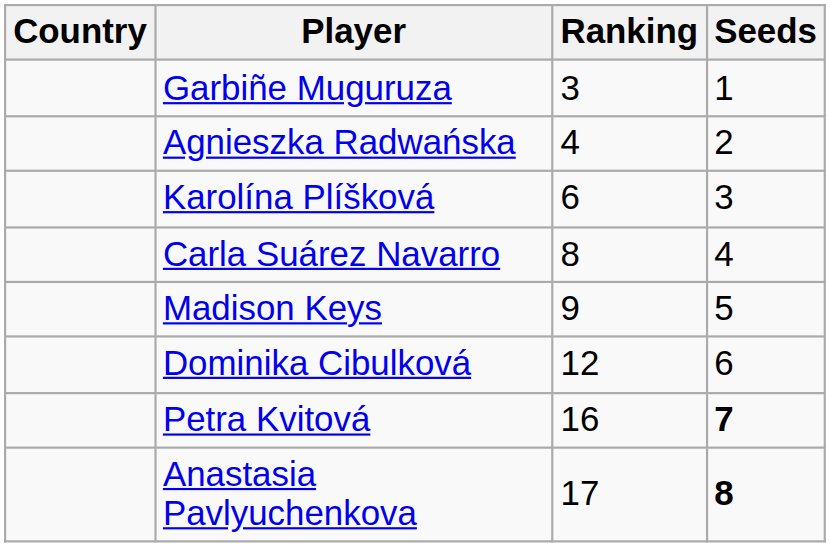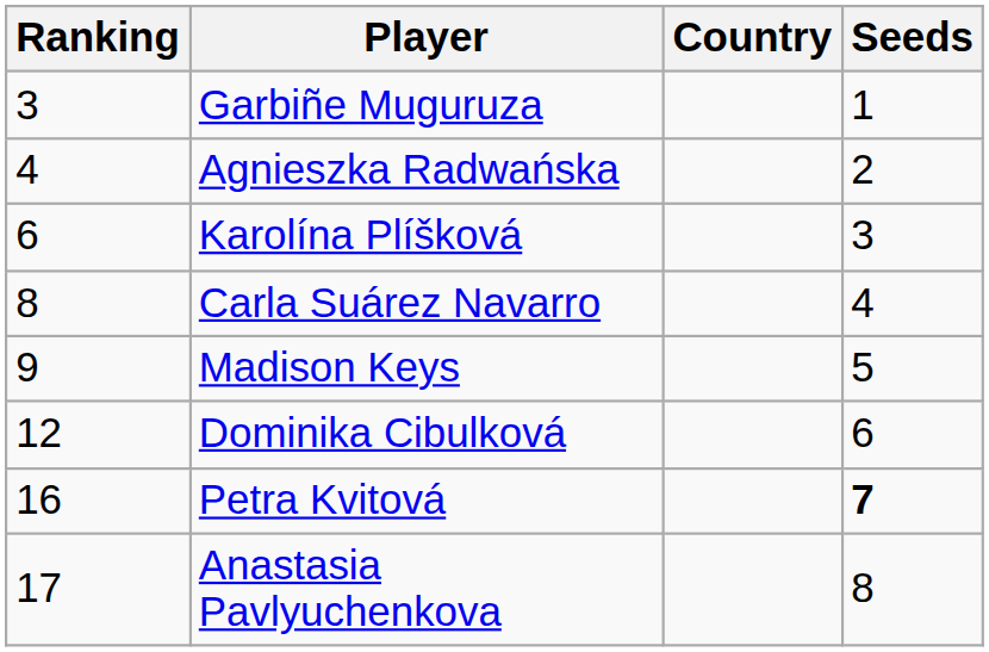 <table class="sortable wikitable">
 <tr>
+<th>Ranking</th>
+<th width="175">Player</th>
 <th width="60">Country</th>
-<th width="175">Player</th>
-<th>Ranking</th>
 <th>Seeds</th>
 </tr>
 <tr>
+<td>3</td>
+<td><a href='#'>Garbiñe Muguruza</a></td>
 <td></td>
-<td><a href='#'>Garbiñe Muguruza</a></td>
-<td>3</td>
 <td>1</td>
 </tr>
 <tr>
+<td>4</td>
+<td><a href='#'>Agnieszka Radwańska</a></td>
 <td></td>
-<td><a href='#'>Agnieszka Radwańska</a></td>
-<td>4</td>
 <td>2</td>
 </tr>
 <tr>
+<td>6</td>
+<td><a href='#'>Karolína Plíšková</a></td>
 <td></td>
-<td><a href='#'>Karolína Plíšková</a></td>
-<td>6</td>
 <td>3</td>
 </tr>
 <tr>
+<td>8</td>
+<td><a href='#'>Carla Suárez Navarro</a></td>
 <td></td>
-<td><a href='#'>Carla Suárez Navarro</a></td>
-<td>8</td>
 <td>4</td>
 </tr>
 <tr>
+<td>9</td>
+<td><a href='#'>Madison Keys</a></td>
 <td></td>
-<td><a href='#'>Madison Keys</a></td>
-<td>9</td>
 <td>5</td>
 </tr>
 <tr>
+<td>12</td>
+<td><a href='#'>Dominika Cibulková</a></td>
 <td></td>
-<td><a href='#'>Dominika Cibulková</a></td>
-<td>12</td>
 <td>6</td>
 </tr>
 <tr>
+<td>16</td>
+<td><a href='#'>Petra Kvitová</a></td>
 <td></td>
-<td><a href='#'>Petra Kvitová</a></td>
-<td>16</td>
 <td><strong>7</strong></td>
 </tr>
 <tr>
+<td>17</td>
+<td><a href='#'>Anastasia Pavlyuchenkova</a></td>
 <td></td>
-<td><a href='#'>Anastasia Pavlyuchenkova</a></td>
-<td>17</td>
-<td><strong>8</strong></td>
+<td>8</td>
 </tr>
 </table>
